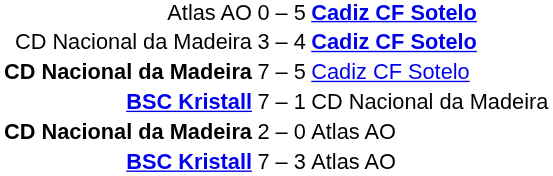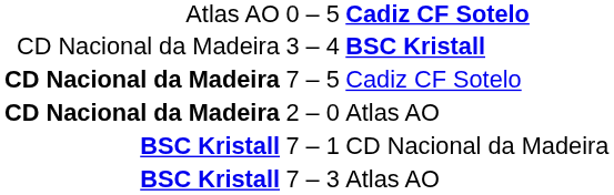 <table>
 <tr>
 <th width=auto></th>
 <td></td>
 </tr>
 <tr>
 <td align=right>Atlas AO </td>
 <td align=center>0 – 5</td>
 <td align=left> <strong><a href='#'>Cadiz CF Sotelo</a></strong></td>
 </tr>
 <tr>
 <td align=right>CD Nacional da Madeira </td>
 <td align=center>3 – 4</td>
-<td align=left> <strong><a href='#'>Cadiz CF Sotelo</a></strong></td>
+<td align=left> <strong><a href='#'>BSC Kristall</a></strong></td>
 </tr>
 <tr>
 <td align=right><strong>CD Nacional da Madeira</strong> </td>
 <td align=center>7 – 5</td>
 <td align=left> <a href='#'>Cadiz CF Sotelo</a></td>
-</tr>
-<tr>
-<td align=right><strong><a href='#'>BSC Kristall</a></strong> </td>
-<td align=center>7 – 1</td>
-<td align=left> CD Nacional da Madeira</td>
 </tr>
 <tr>
 <td align=right><strong>CD Nacional da Madeira</strong> </td>
 <td align=center>2 – 0</td>
 <td align=left> Atlas AO</td>
 </tr>
 <tr>
 <td align=right><strong><a href='#'>BSC Kristall</a></strong> </td>
+<td align=center>7 – 1</td>
+<td align=left> CD Nacional da Madeira</td>
+</tr>
+<tr>
+<td align=right><strong><a href='#'>BSC Kristall</a></strong> </td>
 <td align=center>7 – 3</td>
 <td align=left> Atlas AO</td>
 </tr>
 </table>
